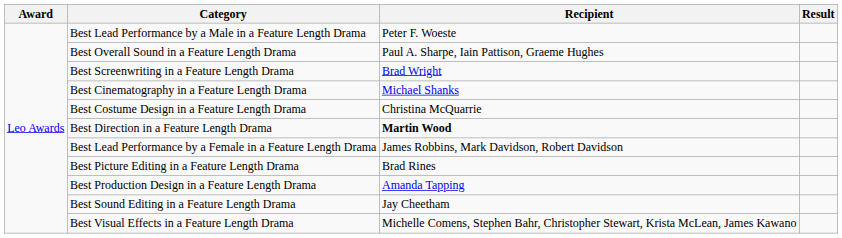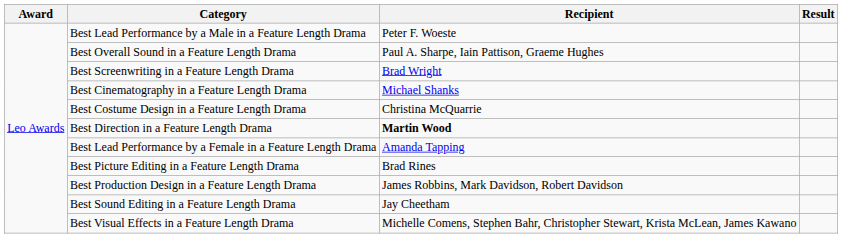 <table class="wikitable sortable" border="1">
 <tr>
 <th>Award</th>
 <th>Category</th>
 <th>Recipient</th>
 <th>Result</th>
 </tr>
 <tr>
 <td rowspan="11"><a href='#'>Leo Awards</a></td>
 <td>Best Lead Performance by a Male in a Feature Length Drama</td>
 <td>Peter F. Woeste</td>
 <td></td>
 </tr>
 <tr>
 <td>Best Overall Sound in a Feature Length Drama</td>
 <td>Paul A. Sharpe, Iain Pattison, Graeme Hughes</td>
 <td></td>
 </tr>
 <tr>
 <td>Best Screenwriting in a Feature Length Drama</td>
 <td><a href='#'>Brad Wright</a></td>
 <td></td>
 </tr>
 <tr>
 <td>Best Cinematography in a Feature Length Drama</td>
 <td><a href='#'>Michael Shanks</a></td>
 <td></td>
 </tr>
 <tr>
 <td>Best Costume Design in a Feature Length Drama</td>
 <td>Christina McQuarrie</td>
 <td></td>
 </tr>
 <tr>
 <td>Best Direction in a Feature Length Drama</td>
 <td><strong>Martin Wood</strong></td>
 <td></td>
 </tr>
 <tr>
 <td>Best Lead Performance by a Female in a Feature Length Drama</td>
-<td>James Robbins, Mark Davidson, Robert Davidson</td>
+<td><a href='#'>Amanda Tapping</a></td>
 <td></td>
 </tr>
 <tr>
 <td>Best Picture Editing in a Feature Length Drama</td>
 <td>Brad Rines</td>
 <td></td>
 </tr>
 <tr>
 <td>Best Production Design in a Feature Length Drama</td>
-<td><a href='#'>Amanda Tapping</a></td>
+<td>James Robbins, Mark Davidson, Robert Davidson</td>
 <td></td>
 </tr>
 <tr>
 <td>Best Sound Editing in a Feature Length Drama</td>
 <td>Jay Cheetham</td>
 <td></td>
 </tr>
 <tr>
 <td>Best Visual Effects in a Feature Length Drama</td>
 <td>Michelle Comens, Stephen Bahr, Christopher Stewart, Krista McLean, James Kawano</td>
 <td></td>
 </tr>
 </table>
